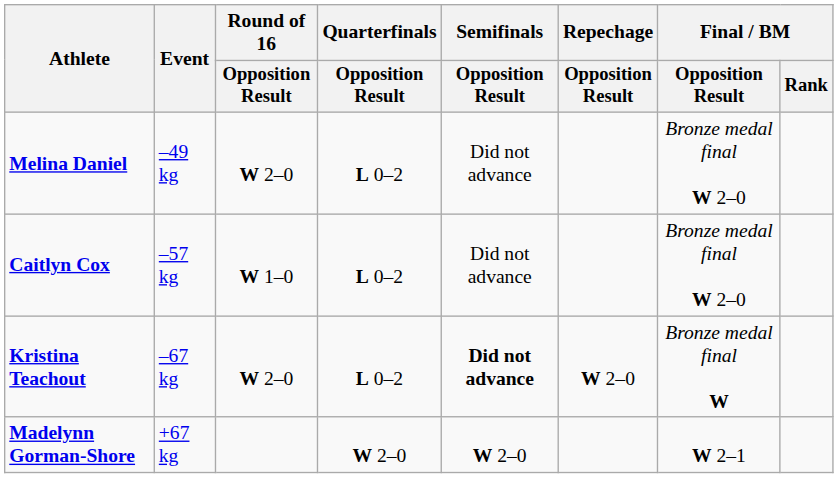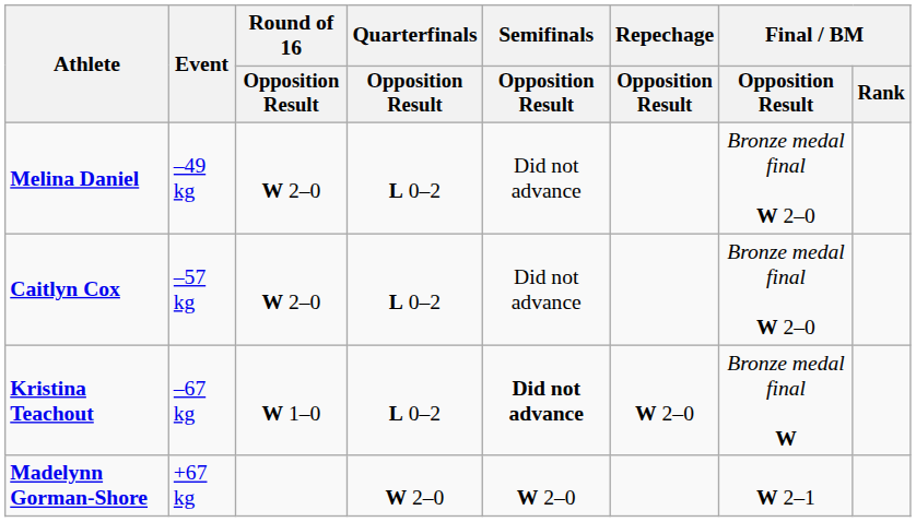 <table class=wikitable style=font-size:90%;text-align:center>
 <tr>
 <th rowspan=2>Athlete</th>
 <th rowspan=2>Event</th>
 <th>Round of 16</th>
 <th>Quarterfinals</th>
 <th>Semifinals</th>
 <th>Repechage</th>
 <th colspan=2>Final / BM</th>
 </tr>
 <tr style=font-size:95%>
 <th>Opposition<br>Result</th>
 <th>Opposition<br>Result</th>
 <th>Opposition<br>Result</th>
 <th>Opposition<br>Result</th>
 <th>Opposition<br>Result</th>
 <th>Rank</th>
 </tr>
 <tr>
 <td align=left><strong><a href='#'>Melina Daniel</a> </strong></td>
 <td align=left><a href='#'>–49 kg</a></td>
 <td><br><strong>W</strong> 2–0</td>
 <td><br><strong>L</strong> 0–2</td>
 <td>Did not advance</td>
 <td></td>
 <td><em>Bronze medal final</em><br><br><strong>W</strong> 2–0</td>
 <td></td>
 </tr>
 <tr>
 <td align=left><strong><a href='#'>Caitlyn Cox</a></strong></td>
 <td align=left><a href='#'>–57 kg</a></td>
-<td><br><strong>W</strong> 1–0</td>
+<td><br><strong>W</strong> 2–0</td>
 <td><br><strong>L</strong> 0–2</td>
 <td>Did not advance</td>
 <td></td>
 <td><em>Bronze medal final</em><br><br><strong>W</strong> 2–0</td>
 <td></td>
 </tr>
 <tr>
 <td align=left><strong><a href='#'>Kristina Teachout</a></strong></td>
 <td align=left><a href='#'>–67 kg</a></td>
-<td><br><strong>W</strong> 2–0</td>
+<td><br><strong>W</strong> 1–0</td>
 <td><br><strong>L</strong> 0–2</td>
 <td><strong>Did not advance</strong></td>
 <td><br><strong>W</strong> 2–0</td>
 <td><em>Bronze medal final</em><br><br><strong>W</strong> </td>
 <td></td>
 </tr>
 <tr>
 <td align=left><strong><a href='#'>Madelynn Gorman-Shore</a></strong></td>
 <td align=left><a href='#'>+67 kg</a></td>
 <td></td>
 <td><br><strong>W</strong> 2–0</td>
 <td><br><strong>W</strong> 2–0</td>
 <td></td>
 <td><br><strong>W</strong> 2–1</td>
 <td></td>
 </tr>
 </table>
